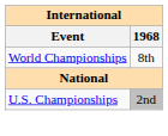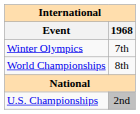 <table class="wikitable" style="text-align:center">
 <tr>
 <th style="background-color: #ffdead; " colspan=2 align=center>International</th>
 </tr>
 <tr>
 <th>Event</th>
 <th>1968</th>
+</tr>
+<tr>
+<td align=left><a href='#'>Winter Olympics</a></td>
+<td>7th</td>
 </tr>
 <tr>
 <td align=left><a href='#'>World Championships</a></td>
 <td>8th</td>
 </tr>
 <tr>
 <th style="background-color: #ffdead; " colspan=2 align=center>National</th>
 </tr>
 <tr>
 <td align=left><a href='#'>U.S. Championships</a></td>
 <td bgcolor=silver>2nd</td>
 </tr>
 </table>
